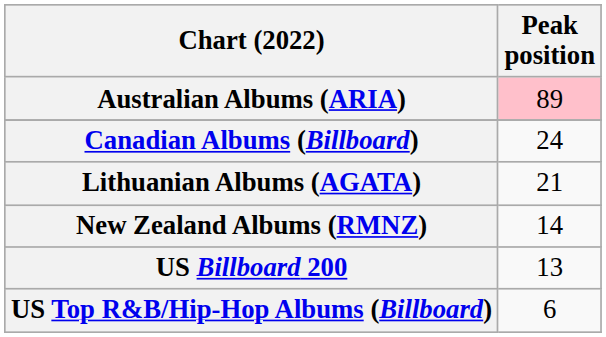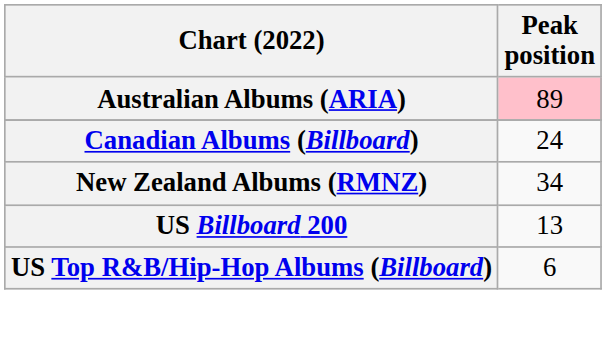 <table class="wikitable sortable plainrowheaders" style="text-align:center">
 <tr>
 <th scope="col">Chart (2022)</th>
 <th scope="col">Peak<br>position</th>
 </tr>
 <tr>
 <th scope="row">Australian Albums (<a href='#'>ARIA</a>)</th>
 <td style="background: pink;">89</td>
 </tr>
 <tr>
 </tr>
 <tr>
 <th scope="row"><a href='#'>Canadian Albums</a> (<em><a href='#'>Billboard</a></em>)</th>
 <td>24</td>
 </tr>
 <tr>
-<th scope="row">Lithuanian Albums (<a href='#'>AGATA</a>)</th>
-<td>21</td>
-</tr>
-<tr>
 <th scope="row">New Zealand Albums (<a href='#'>RMNZ</a>)</th>
-<td>14</td>
+<td>34</td>
 </tr>
 <tr>
 <th scope="row">US <a href='#'><em>Billboard</em> 200</a></th>
 <td>13</td>
 </tr>
 <tr>
 <th scope="row">US <a href='#'>Top R&B/Hip-Hop Albums</a> (<em><a href='#'>Billboard</a></em>)</th>
 <td>6</td>
 </tr>
 </table>
